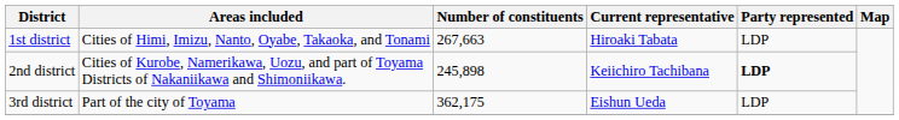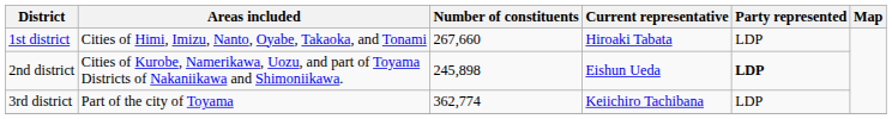 <table class="wikitable">
 <tr>
 <th>District</th>
 <th>Areas included</th>
 <th>Number of constituents</th>
 <th>Current representative</th>
 <th>Party represented</th>
 <th>Map</th>
 </tr>
 <tr>
 <td><a href='#'>1st district</a></td>
 <td>Cities of <a href='#'>Himi</a>, <a href='#'>Imizu</a>, <a href='#'>Nanto</a>, <a href='#'>Oyabe</a>, <a href='#'>Takaoka</a>, and <a href='#'>Tonami</a></td>
-<td>267,663</td>
+<td>267,660</td>
 <td><a href='#'>Hiroaki Tabata</a></td>
 <td>LDP</td>
 <td rowspan="3"></td>
 </tr>
 <tr>
 <td>2nd district</td>
 <td>Cities of <a href='#'>Kurobe</a>, <a href='#'>Namerikawa</a>, <a href='#'>Uozu</a>, and part of <a href='#'>Toyama</a><br>Districts of <a href='#'>Nakaniikawa</a> and <a href='#'>Shimoniikawa</a>.</td>
 <td>245,898</td>
-<td><a href='#'>Keiichiro Tachibana</a></td>
+<td><a href='#'>Eishun Ueda</a></td>
 <td><strong>LDP</strong></td>
 </tr>
 <tr>
 <td>3rd district</td>
 <td>Part of the city of <a href='#'>Toyama</a></td>
-<td>362,175</td>
-<td><a href='#'>Eishun Ueda</a></td>
+<td>362,774</td>
+<td><a href='#'>Keiichiro Tachibana</a></td>
 <td>LDP</td>
 </tr>
 <tr>
 </tr>
 </table>
